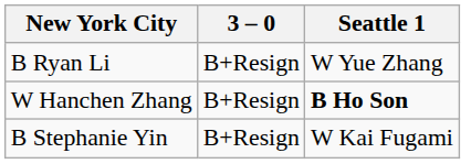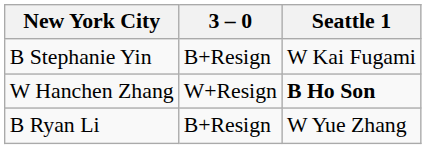 <table class="wikitable">
 <tr>
 <th>New York City</th>
 <th>3 – 0</th>
 <th>Seattle 1</th>
 </tr>
 <tr>
+<td>B Stephanie Yin</td>
+<td>B+Resign</td>
+<td>W Kai Fugami</td>
+</tr>
+<tr>
+<td>W Hanchen Zhang</td>
+<td>W+Resign</td>
+<td><strong>B Ho Son</strong></td>
+</tr>
+<tr>
 <td>B Ryan Li</td>
 <td>B+Resign</td>
 <td>W Yue Zhang</td>
 </tr>
-<tr>
-<td>W Hanchen Zhang</td>
-<td>B+Resign</td>
-<td><strong>B Ho Son</strong></td>
-</tr>
-<tr>
-<td>B Stephanie Yin</td>
-<td>B+Resign</td>
-<td>W Kai Fugami</td>
-</tr>
 </table>
